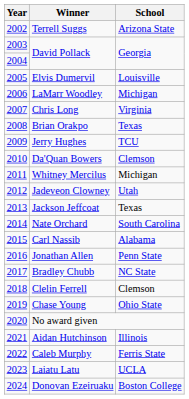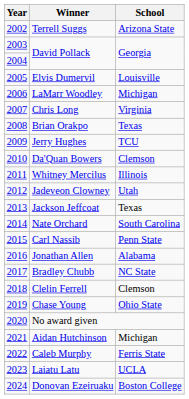 <table class="wikitable">
 <tr>
 <th bgcolor="#e5e5e5">Year</th>
 <th bgcolor="#e5e5e5">Winner</th>
 <th bgcolor="#e5e5e5">School</th>
 </tr>
 <tr>
 <td><a href='#'>2002</a></td>
 <td><a href='#'>Terrell Suggs</a></td>
 <td><a href='#'>Arizona State</a></td>
 </tr>
 <tr>
 <td><a href='#'>2003</a></td>
 <td rowspan="2"><a href='#'>David Pollack</a></td>
 <td rowspan="2"><a href='#'>Georgia</a></td>
 </tr>
 <tr>
 <td><a href='#'>2004</a></td>
 </tr>
 <tr>
 <td><a href='#'>2005</a></td>
 <td><a href='#'>Elvis Dumervil</a></td>
 <td><a href='#'>Louisville</a></td>
 </tr>
 <tr>
 <td><a href='#'>2006</a></td>
 <td><a href='#'>LaMarr Woodley</a></td>
 <td><a href='#'>Michigan</a></td>
 </tr>
 <tr>
 <td><a href='#'>2007</a></td>
 <td><a href='#'>Chris Long</a></td>
 <td><a href='#'>Virginia</a></td>
 </tr>
 <tr>
 <td><a href='#'>2008</a></td>
 <td><a href='#'>Brian Orakpo</a></td>
 <td><a href='#'>Texas</a></td>
 </tr>
 <tr>
 <td><a href='#'>2009</a></td>
 <td><a href='#'>Jerry Hughes</a></td>
 <td><a href='#'>TCU</a></td>
 </tr>
 <tr>
 <td><a href='#'>2010</a></td>
 <td><a href='#'>Da'Quan Bowers</a></td>
 <td><a href='#'>Clemson</a></td>
 </tr>
 <tr>
 <td><a href='#'>2011</a></td>
 <td><a href='#'>Whitney Mercilus</a></td>
-<td>Michigan</td>
+<td><a href='#'>Illinois</a></td>
 </tr>
 <tr>
 <td><a href='#'>2012</a></td>
 <td><a href='#'>Jadeveon Clowney</a></td>
 <td><a href='#'>Utah</a></td>
 </tr>
 <tr>
 <td><a href='#'>2013</a></td>
 <td><a href='#'>Jackson Jeffcoat</a></td>
 <td>Texas</td>
 </tr>
 <tr>
 <td><a href='#'>2014</a></td>
 <td><a href='#'>Nate Orchard</a></td>
 <td><a href='#'>South Carolina</a></td>
 </tr>
 <tr>
 <td><a href='#'>2015</a></td>
 <td><a href='#'>Carl Nassib</a></td>
-<td><a href='#'>Alabama</a></td>
+<td><a href='#'>Penn State</a></td>
 </tr>
 <tr>
 <td><a href='#'>2016</a></td>
 <td><a href='#'>Jonathan Allen</a></td>
-<td><a href='#'>Penn State</a></td>
+<td><a href='#'>Alabama</a></td>
 </tr>
 <tr>
 <td><a href='#'>2017</a></td>
 <td><a href='#'>Bradley Chubb</a></td>
 <td><a href='#'>NC State</a></td>
 </tr>
 <tr>
 <td><a href='#'>2018</a></td>
 <td><a href='#'>Clelin Ferrell</a></td>
 <td>Clemson</td>
 </tr>
 <tr>
 <td><a href='#'>2019</a></td>
 <td><a href='#'>Chase Young</a></td>
 <td><a href='#'>Ohio State</a></td>
 </tr>
 <tr>
 <td><a href='#'>2020</a></td>
 <td colspan="2">No award given</td>
 </tr>
 <tr>
 <td><a href='#'>2021</a></td>
 <td><a href='#'>Aidan Hutchinson</a></td>
-<td><a href='#'>Illinois</a></td>
+<td>Michigan</td>
 </tr>
 <tr>
 <td><a href='#'>2022</a></td>
 <td><a href='#'>Caleb Murphy</a></td>
 <td><a href='#'>Ferris State</a></td>
 </tr>
 <tr>
 <td><a href='#'>2023</a></td>
 <td><a href='#'>Laiatu Latu</a></td>
 <td><a href='#'>UCLA</a></td>
 </tr>
 <tr>
 <td><a href='#'>2024</a></td>
 <td><a href='#'>Donovan Ezeiruaku</a></td>
 <td><a href='#'>Boston College</a></td>
 </tr>
 </table>
